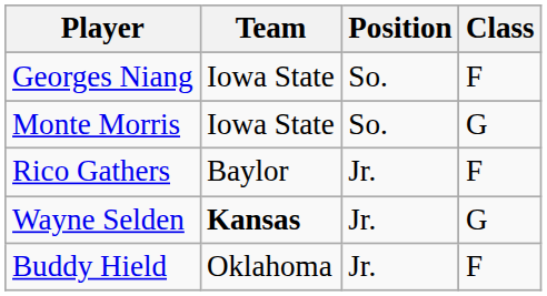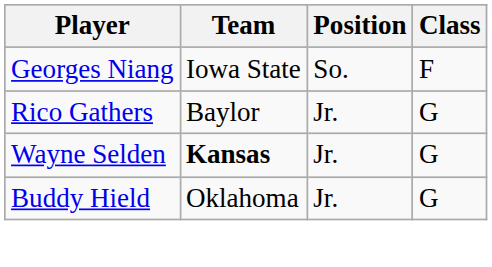 <table class="wikitable">
 <tr>
 <th>Player</th>
 <th>Team</th>
 <th>Position</th>
 <th>Class</th>
 </tr>
 <tr>
 <td><a href='#'>Georges Niang</a></td>
 <td>Iowa State</td>
 <td>So.</td>
 <td>F</td>
 </tr>
 <tr>
-<td><a href='#'>Monte Morris</a></td>
-<td>Iowa State</td>
-<td>So.</td>
-<td>G</td>
-</tr>
-<tr>
 <td><a href='#'>Rico Gathers</a></td>
 <td>Baylor</td>
 <td>Jr.</td>
-<td>F</td>
+<td>G</td>
 </tr>
 <tr>
 <td><a href='#'>Wayne Selden</a></td>
 <td><strong>Kansas</strong></td>
 <td>Jr.</td>
 <td>G</td>
 </tr>
 <tr>
 <td><a href='#'>Buddy Hield</a></td>
 <td>Oklahoma</td>
 <td>Jr.</td>
-<td>F</td>
+<td>G</td>
 </tr>
 </table>
